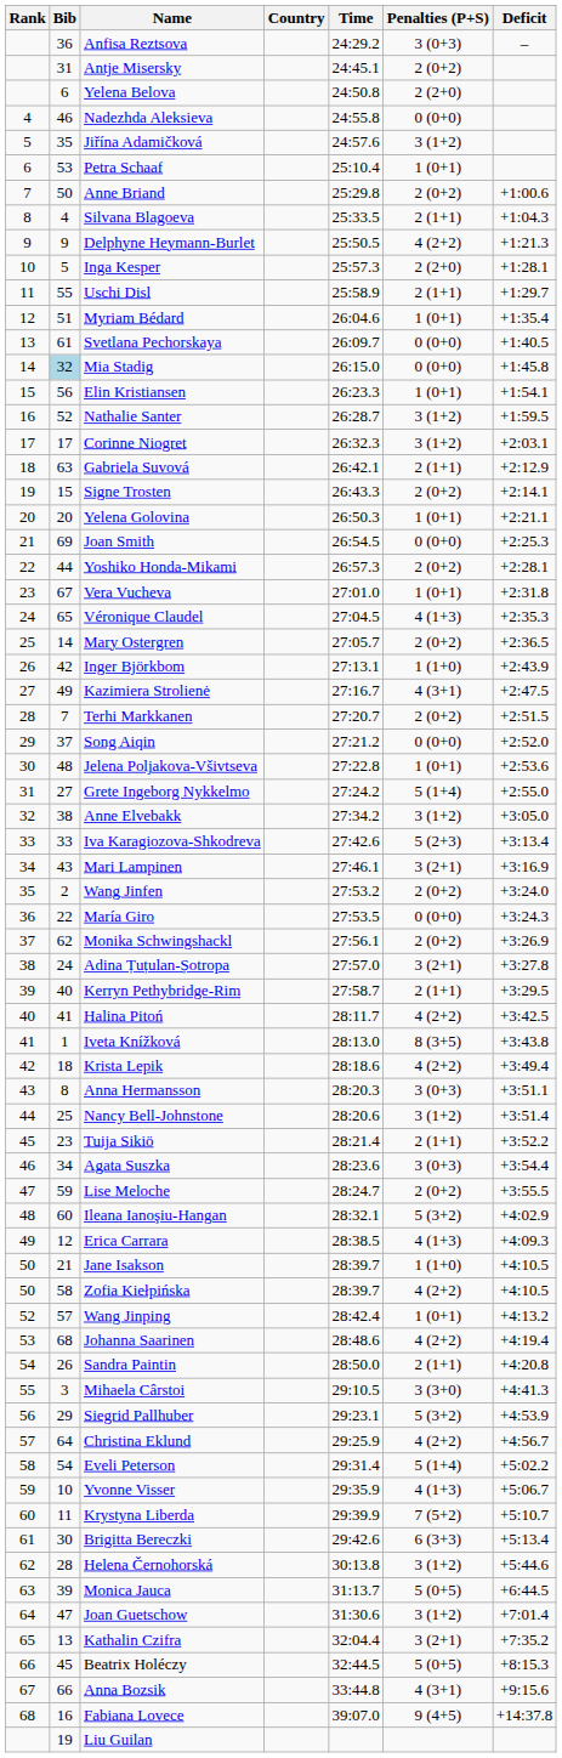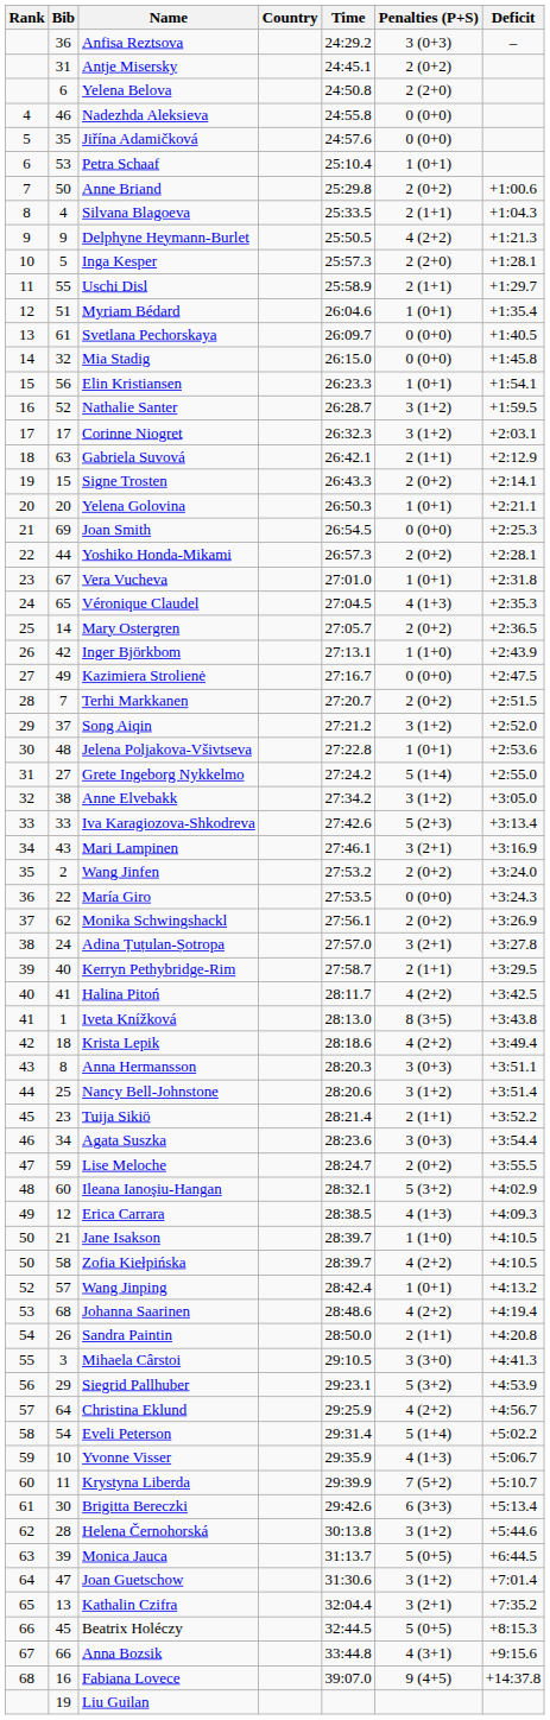 <table class="wikitable sortable" style="text-align:center">
 <tr>
 <th>Rank</th>
 <th>Bib</th>
 <th>Name</th>
 <th>Country</th>
 <th>Time</th>
 <th>Penalties (P+S)</th>
 <th>Deficit</th>
 </tr>
 <tr>
 <td></td>
 <td>36</td>
 <td align=left><a href='#'>Anfisa Reztsova</a></td>
 <td align=left></td>
 <td>24:29.2</td>
 <td>3 (0+3)</td>
 <td>–</td>
 </tr>
 <tr>
 <td></td>
 <td>31</td>
 <td align=left><a href='#'>Antje Misersky</a></td>
 <td align=left></td>
 <td>24:45.1</td>
 <td>2 (0+2)</td>
 <td></td>
 </tr>
 <tr>
 <td></td>
 <td>6</td>
 <td align=left><a href='#'>Yelena Belova</a></td>
 <td align=left></td>
 <td>24:50.8</td>
 <td>2 (2+0)</td>
 <td></td>
 </tr>
 <tr>
 <td>4</td>
 <td>46</td>
 <td align=left><a href='#'>Nadezhda Aleksieva</a></td>
 <td align=left></td>
 <td>24:55.8</td>
 <td>0 (0+0)</td>
 <td></td>
 </tr>
 <tr>
 <td>5</td>
 <td>35</td>
 <td align=left><a href='#'>Jiřína Adamičková</a></td>
 <td align=left></td>
 <td>24:57.6</td>
-<td>3 (1+2)</td>
+<td>0 (0+0)</td>
 <td></td>
 </tr>
 <tr>
 <td>6</td>
 <td>53</td>
 <td align=left><a href='#'>Petra Schaaf</a></td>
 <td align=left></td>
 <td>25:10.4</td>
 <td>1 (0+1)</td>
 <td></td>
 </tr>
 <tr>
 <td>7</td>
 <td>50</td>
 <td align=left><a href='#'>Anne Briand</a></td>
 <td align=left></td>
 <td>25:29.8</td>
 <td>2 (0+2)</td>
 <td>+1:00.6</td>
 </tr>
 <tr>
 <td>8</td>
 <td>4</td>
 <td align=left><a href='#'>Silvana Blagoeva</a></td>
 <td align=left></td>
 <td>25:33.5</td>
 <td>2 (1+1)</td>
 <td>+1:04.3</td>
 </tr>
 <tr>
 <td>9</td>
 <td>9</td>
 <td align=left><a href='#'>Delphyne Heymann-Burlet</a></td>
 <td align=left></td>
 <td>25:50.5</td>
 <td>4 (2+2)</td>
 <td>+1:21.3</td>
 </tr>
 <tr>
 <td>10</td>
 <td>5</td>
 <td align=left><a href='#'>Inga Kesper</a></td>
 <td align=left></td>
 <td>25:57.3</td>
 <td>2 (2+0)</td>
 <td>+1:28.1</td>
 </tr>
 <tr>
 <td>11</td>
 <td>55</td>
 <td align=left><a href='#'>Uschi Disl</a></td>
 <td align=left></td>
 <td>25:58.9</td>
 <td>2 (1+1)</td>
 <td>+1:29.7</td>
 </tr>
 <tr>
 <td>12</td>
 <td>51</td>
 <td align=left><a href='#'>Myriam Bédard</a></td>
 <td align=left></td>
 <td>26:04.6</td>
 <td>1 (0+1)</td>
 <td>+1:35.4</td>
 </tr>
 <tr>
 <td>13</td>
 <td>61</td>
 <td align=left><a href='#'>Svetlana Pechorskaya</a></td>
 <td align=left></td>
 <td>26:09.7</td>
 <td>0 (0+0)</td>
 <td>+1:40.5</td>
 </tr>
 <tr>
 <td>14</td>
-<td style="background: lightblue;">32</td>
+<td>32</td>
 <td align=left><a href='#'>Mia Stadig</a></td>
 <td align=left></td>
 <td>26:15.0</td>
 <td>0 (0+0)</td>
 <td>+1:45.8</td>
 </tr>
 <tr>
 <td>15</td>
 <td>56</td>
 <td align=left><a href='#'>Elin Kristiansen</a></td>
 <td align=left></td>
 <td>26:23.3</td>
 <td>1 (0+1)</td>
 <td>+1:54.1</td>
 </tr>
 <tr>
 <td>16</td>
 <td>52</td>
 <td align=left><a href='#'>Nathalie Santer</a></td>
 <td align=left></td>
 <td>26:28.7</td>
 <td>3 (1+2)</td>
 <td>+1:59.5</td>
 </tr>
 <tr>
 <td>17</td>
 <td>17</td>
 <td align=left><a href='#'>Corinne Niogret</a></td>
 <td align=left></td>
 <td>26:32.3</td>
 <td>3 (1+2)</td>
 <td>+2:03.1</td>
 </tr>
 <tr>
 <td>18</td>
 <td>63</td>
 <td align=left><a href='#'>Gabriela Suvová</a></td>
 <td align=left></td>
 <td>26:42.1</td>
 <td>2 (1+1)</td>
 <td>+2:12.9</td>
 </tr>
 <tr>
 <td>19</td>
 <td>15</td>
 <td align=left><a href='#'>Signe Trosten</a></td>
 <td align=left></td>
 <td>26:43.3</td>
 <td>2 (0+2)</td>
 <td>+2:14.1</td>
 </tr>
 <tr>
 <td>20</td>
 <td>20</td>
 <td align=left><a href='#'>Yelena Golovina</a></td>
 <td align=left></td>
 <td>26:50.3</td>
 <td>1 (0+1)</td>
 <td>+2:21.1</td>
 </tr>
 <tr>
 <td>21</td>
 <td>69</td>
 <td align=left><a href='#'>Joan Smith</a></td>
 <td align=left></td>
 <td>26:54.5</td>
 <td>0 (0+0)</td>
 <td>+2:25.3</td>
 </tr>
 <tr>
 <td>22</td>
 <td>44</td>
 <td align=left><a href='#'>Yoshiko Honda-Mikami</a></td>
 <td align=left></td>
 <td>26:57.3</td>
 <td>2 (0+2)</td>
 <td>+2:28.1</td>
 </tr>
 <tr>
 <td>23</td>
 <td>67</td>
 <td align=left><a href='#'>Vera Vucheva</a></td>
 <td align=left></td>
 <td>27:01.0</td>
 <td>1 (0+1)</td>
 <td>+2:31.8</td>
 </tr>
 <tr>
 <td>24</td>
 <td>65</td>
 <td align=left><a href='#'>Véronique Claudel</a></td>
 <td align=left></td>
 <td>27:04.5</td>
 <td>4 (1+3)</td>
 <td>+2:35.3</td>
 </tr>
 <tr>
 <td>25</td>
 <td>14</td>
 <td align=left><a href='#'>Mary Ostergren</a></td>
 <td align=left></td>
 <td>27:05.7</td>
 <td>2 (0+2)</td>
 <td>+2:36.5</td>
 </tr>
 <tr>
 <td>26</td>
 <td>42</td>
 <td align=left><a href='#'>Inger Björkbom</a></td>
 <td align=left></td>
 <td>27:13.1</td>
 <td>1 (1+0)</td>
 <td>+2:43.9</td>
 </tr>
 <tr>
 <td>27</td>
 <td>49</td>
 <td align=left><a href='#'>Kazimiera Strolienė</a></td>
 <td align=left></td>
 <td>27:16.7</td>
-<td>4 (3+1)</td>
+<td>0 (0+0)</td>
 <td>+2:47.5</td>
 </tr>
 <tr>
 <td>28</td>
 <td>7</td>
 <td align=left><a href='#'>Terhi Markkanen</a></td>
 <td align=left></td>
 <td>27:20.7</td>
 <td>2 (0+2)</td>
 <td>+2:51.5</td>
 </tr>
 <tr>
 <td>29</td>
 <td>37</td>
 <td align=left><a href='#'>Song Aiqin</a></td>
 <td align=left></td>
 <td>27:21.2</td>
-<td>0 (0+0)</td>
+<td>3 (1+2)</td>
 <td>+2:52.0</td>
 </tr>
 <tr>
 <td>30</td>
 <td>48</td>
 <td align=left><a href='#'>Jelena Poljakova-Všivtseva</a></td>
 <td align=left></td>
 <td>27:22.8</td>
 <td>1 (0+1)</td>
 <td>+2:53.6</td>
 </tr>
 <tr>
 <td>31</td>
 <td>27</td>
 <td align=left><a href='#'>Grete Ingeborg Nykkelmo</a></td>
 <td align=left></td>
 <td>27:24.2</td>
 <td>5 (1+4)</td>
 <td>+2:55.0</td>
 </tr>
 <tr>
 <td>32</td>
 <td>38</td>
 <td align=left><a href='#'>Anne Elvebakk</a></td>
 <td align=left></td>
 <td>27:34.2</td>
 <td>3 (1+2)</td>
 <td>+3:05.0</td>
 </tr>
 <tr>
 <td>33</td>
 <td>33</td>
 <td align=left><a href='#'>Iva Karagiozova-Shkodreva</a></td>
 <td align=left></td>
 <td>27:42.6</td>
 <td>5 (2+3)</td>
 <td>+3:13.4</td>
 </tr>
 <tr>
 <td>34</td>
 <td>43</td>
 <td align=left><a href='#'>Mari Lampinen</a></td>
 <td align=left></td>
 <td>27:46.1</td>
 <td>3 (2+1)</td>
 <td>+3:16.9</td>
 </tr>
 <tr>
 <td>35</td>
 <td>2</td>
 <td align=left><a href='#'>Wang Jinfen</a></td>
 <td align=left></td>
 <td>27:53.2</td>
 <td>2 (0+2)</td>
 <td>+3:24.0</td>
 </tr>
 <tr>
 <td>36</td>
 <td>22</td>
 <td align=left><a href='#'>María Giro</a></td>
 <td align=left></td>
 <td>27:53.5</td>
 <td>0 (0+0)</td>
 <td>+3:24.3</td>
 </tr>
 <tr>
 <td>37</td>
 <td>62</td>
 <td align=left><a href='#'>Monika Schwingshackl</a></td>
 <td align=left></td>
 <td>27:56.1</td>
 <td>2 (0+2)</td>
 <td>+3:26.9</td>
 </tr>
 <tr>
 <td>38</td>
 <td>24</td>
 <td align=left><a href='#'>Adina Țuțulan-Șotropa</a></td>
 <td align=left></td>
 <td>27:57.0</td>
 <td>3 (2+1)</td>
 <td>+3:27.8</td>
 </tr>
 <tr>
 <td>39</td>
 <td>40</td>
 <td align=left><a href='#'>Kerryn Pethybridge-Rim</a></td>
 <td align=left></td>
 <td>27:58.7</td>
 <td>2 (1+1)</td>
 <td>+3:29.5</td>
 </tr>
 <tr>
 <td>40</td>
 <td>41</td>
 <td align=left><a href='#'>Halina Pitoń</a></td>
 <td align=left></td>
 <td>28:11.7</td>
 <td>4 (2+2)</td>
 <td>+3:42.5</td>
 </tr>
 <tr>
 <td>41</td>
 <td>1</td>
 <td align=left><a href='#'>Iveta Knížková</a></td>
 <td align=left></td>
 <td>28:13.0</td>
 <td>8 (3+5)</td>
 <td>+3:43.8</td>
 </tr>
 <tr>
 <td>42</td>
 <td>18</td>
 <td align=left><a href='#'>Krista Lepik</a></td>
 <td align=left></td>
 <td>28:18.6</td>
 <td>4 (2+2)</td>
 <td>+3:49.4</td>
 </tr>
 <tr>
 <td>43</td>
 <td>8</td>
 <td align=left><a href='#'>Anna Hermansson</a></td>
 <td align=left></td>
 <td>28:20.3</td>
 <td>3 (0+3)</td>
 <td>+3:51.1</td>
 </tr>
 <tr>
 <td>44</td>
 <td>25</td>
 <td align=left><a href='#'>Nancy Bell-Johnstone</a></td>
 <td align=left></td>
 <td>28:20.6</td>
 <td>3 (1+2)</td>
 <td>+3:51.4</td>
 </tr>
 <tr>
 <td>45</td>
 <td>23</td>
 <td align=left><a href='#'>Tuija Sikiö</a></td>
 <td align=left></td>
 <td>28:21.4</td>
 <td>2 (1+1)</td>
 <td>+3:52.2</td>
 </tr>
 <tr>
 <td>46</td>
 <td>34</td>
 <td align=left><a href='#'>Agata Suszka</a></td>
 <td align=left></td>
 <td>28:23.6</td>
 <td>3 (0+3)</td>
 <td>+3:54.4</td>
 </tr>
 <tr>
 <td>47</td>
 <td>59</td>
 <td align=left><a href='#'>Lise Meloche</a></td>
 <td align=left></td>
 <td>28:24.7</td>
 <td>2 (0+2)</td>
 <td>+3:55.5</td>
 </tr>
 <tr>
 <td>48</td>
 <td>60</td>
 <td align=left><a href='#'>Ileana Ianoşiu-Hangan</a></td>
 <td align=left></td>
 <td>28:32.1</td>
 <td>5 (3+2)</td>
 <td>+4:02.9</td>
 </tr>
 <tr>
 <td>49</td>
 <td>12</td>
 <td align=left><a href='#'>Erica Carrara</a></td>
 <td align=left></td>
 <td>28:38.5</td>
 <td>4 (1+3)</td>
 <td>+4:09.3</td>
 </tr>
 <tr>
 <td>50</td>
 <td>21</td>
 <td align=left><a href='#'>Jane Isakson</a></td>
 <td align=left></td>
 <td>28:39.7</td>
 <td>1 (1+0)</td>
 <td>+4:10.5</td>
 </tr>
 <tr>
 <td>50</td>
 <td>58</td>
 <td align=left><a href='#'>Zofia Kiełpińska</a></td>
 <td align=left></td>
 <td>28:39.7</td>
 <td>4 (2+2)</td>
 <td>+4:10.5</td>
 </tr>
 <tr>
 <td>52</td>
 <td>57</td>
 <td align=left><a href='#'>Wang Jinping</a></td>
 <td align=left></td>
 <td>28:42.4</td>
 <td>1 (0+1)</td>
 <td>+4:13.2</td>
 </tr>
 <tr>
 <td>53</td>
 <td>68</td>
 <td align=left><a href='#'>Johanna Saarinen</a></td>
 <td align=left></td>
 <td>28:48.6</td>
 <td>4 (2+2)</td>
 <td>+4:19.4</td>
 </tr>
 <tr>
 <td>54</td>
 <td>26</td>
 <td align=left><a href='#'>Sandra Paintin</a></td>
 <td align=left></td>
 <td>28:50.0</td>
 <td>2 (1+1)</td>
 <td>+4:20.8</td>
 </tr>
 <tr>
 <td>55</td>
 <td>3</td>
 <td align=left><a href='#'>Mihaela Cârstoi</a></td>
 <td align=left></td>
 <td>29:10.5</td>
 <td>3 (3+0)</td>
 <td>+4:41.3</td>
 </tr>
 <tr>
 <td>56</td>
 <td>29</td>
 <td align=left><a href='#'>Siegrid Pallhuber</a></td>
 <td align=left></td>
 <td>29:23.1</td>
 <td>5 (3+2)</td>
 <td>+4:53.9</td>
 </tr>
 <tr>
 <td>57</td>
 <td>64</td>
 <td align=left><a href='#'>Christina Eklund</a></td>
 <td align=left></td>
 <td>29:25.9</td>
 <td>4 (2+2)</td>
 <td>+4:56.7</td>
 </tr>
 <tr>
 <td>58</td>
 <td>54</td>
 <td align=left><a href='#'>Eveli Peterson</a></td>
 <td align=left></td>
 <td>29:31.4</td>
 <td>5 (1+4)</td>
 <td>+5:02.2</td>
 </tr>
 <tr>
 <td>59</td>
 <td>10</td>
 <td align=left><a href='#'>Yvonne Visser</a></td>
 <td align=left></td>
 <td>29:35.9</td>
 <td>4 (1+3)</td>
 <td>+5:06.7</td>
 </tr>
 <tr>
 <td>60</td>
 <td>11</td>
 <td align=left><a href='#'>Krystyna Liberda</a></td>
 <td align=left></td>
 <td>29:39.9</td>
 <td>7 (5+2)</td>
 <td>+5:10.7</td>
 </tr>
 <tr>
 <td>61</td>
 <td>30</td>
 <td align=left><a href='#'>Brigitta Bereczki</a></td>
 <td align=left></td>
 <td>29:42.6</td>
 <td>6 (3+3)</td>
 <td>+5:13.4</td>
 </tr>
 <tr>
 <td>62</td>
 <td>28</td>
 <td align=left><a href='#'>Helena Černohorská</a></td>
 <td align=left></td>
 <td>30:13.8</td>
 <td>3 (1+2)</td>
 <td>+5:44.6</td>
 </tr>
 <tr>
 <td>63</td>
 <td>39</td>
 <td align=left><a href='#'>Monica Jauca</a></td>
 <td align=left></td>
 <td>31:13.7</td>
 <td>5 (0+5)</td>
 <td>+6:44.5</td>
 </tr>
 <tr>
 <td>64</td>
 <td>47</td>
 <td align=left><a href='#'>Joan Guetschow</a></td>
 <td align=left></td>
 <td>31:30.6</td>
 <td>3 (1+2)</td>
 <td>+7:01.4</td>
 </tr>
 <tr>
 <td>65</td>
 <td>13</td>
 <td align=left><a href='#'>Kathalin Czifra</a></td>
 <td align=left></td>
 <td>32:04.4</td>
 <td>3 (2+1)</td>
 <td>+7:35.2</td>
 </tr>
 <tr>
 <td>66</td>
 <td>45</td>
 <td align=left>Beatrix Holéczy</td>
 <td align=left></td>
 <td>32:44.5</td>
 <td>5 (0+5)</td>
 <td>+8:15.3</td>
 </tr>
 <tr>
 <td>67</td>
 <td>66</td>
 <td align=left><a href='#'>Anna Bozsik</a></td>
 <td align=left></td>
 <td>33:44.8</td>
 <td>4 (3+1)</td>
 <td>+9:15.6</td>
 </tr>
 <tr>
 <td>68</td>
 <td>16</td>
 <td align=left><a href='#'>Fabiana Lovece</a></td>
 <td align=left></td>
 <td>39:07.0</td>
 <td>9 (4+5)</td>
 <td>+14:37.8</td>
 </tr>
 <tr>
 <td></td>
 <td>19</td>
 <td align=left><a href='#'>Liu Guilan</a></td>
 <td align=left></td>
 <td></td>
 <td></td>
 <td></td>
 </tr>
 </table>
